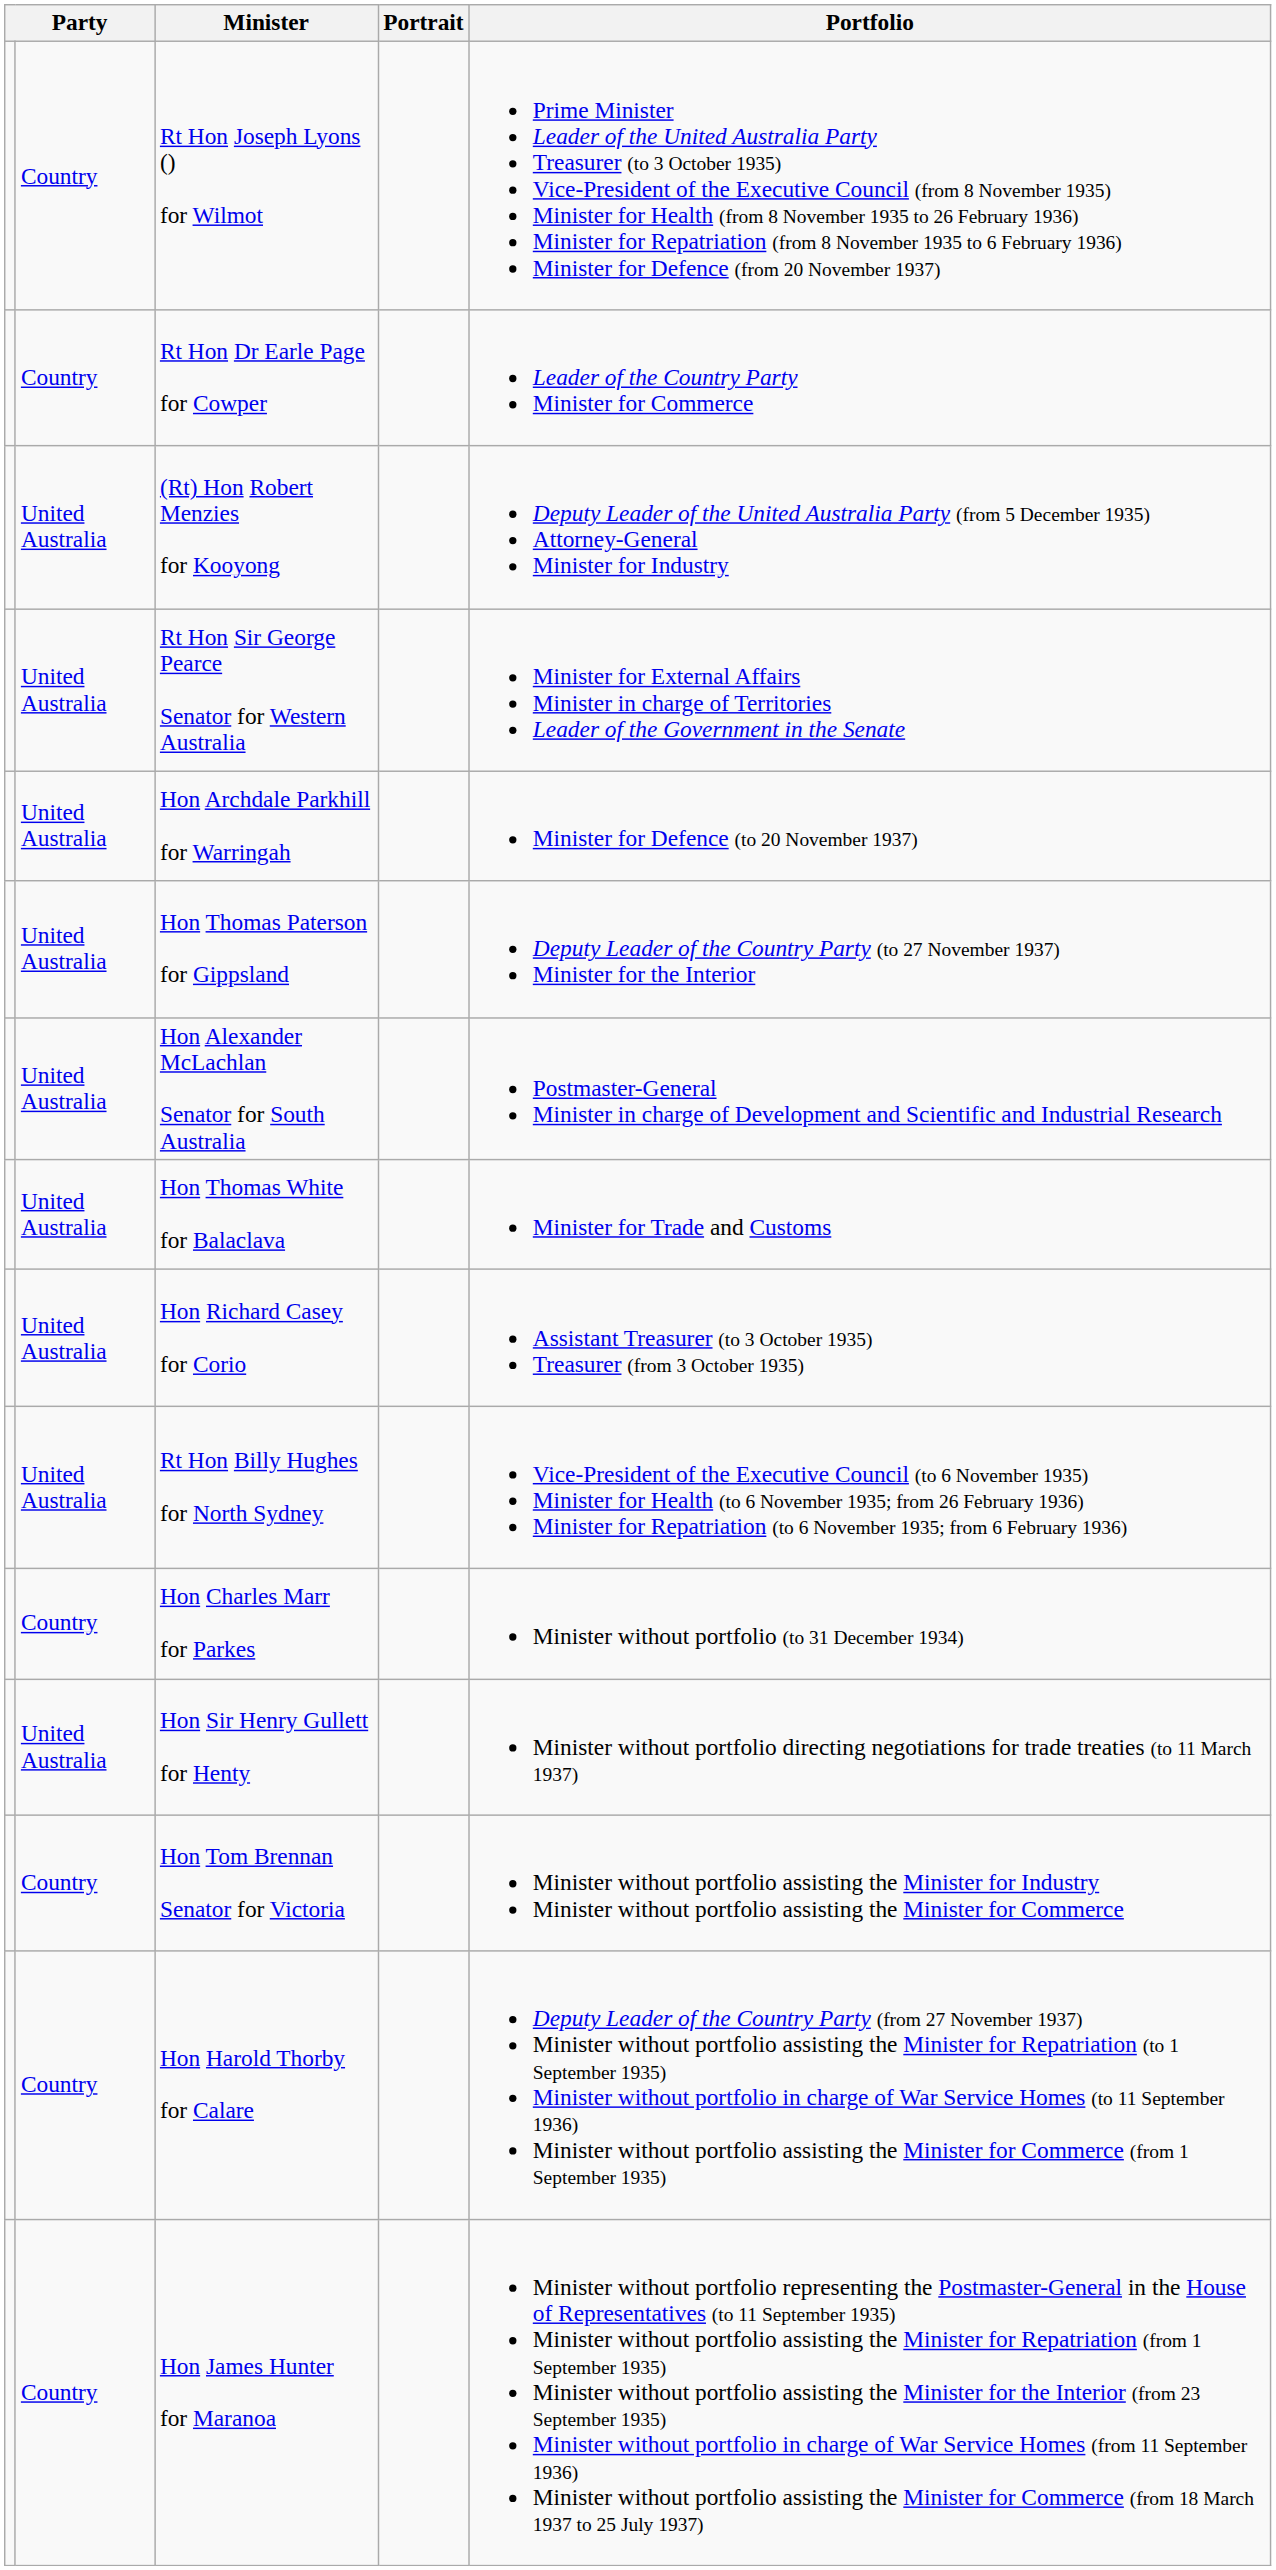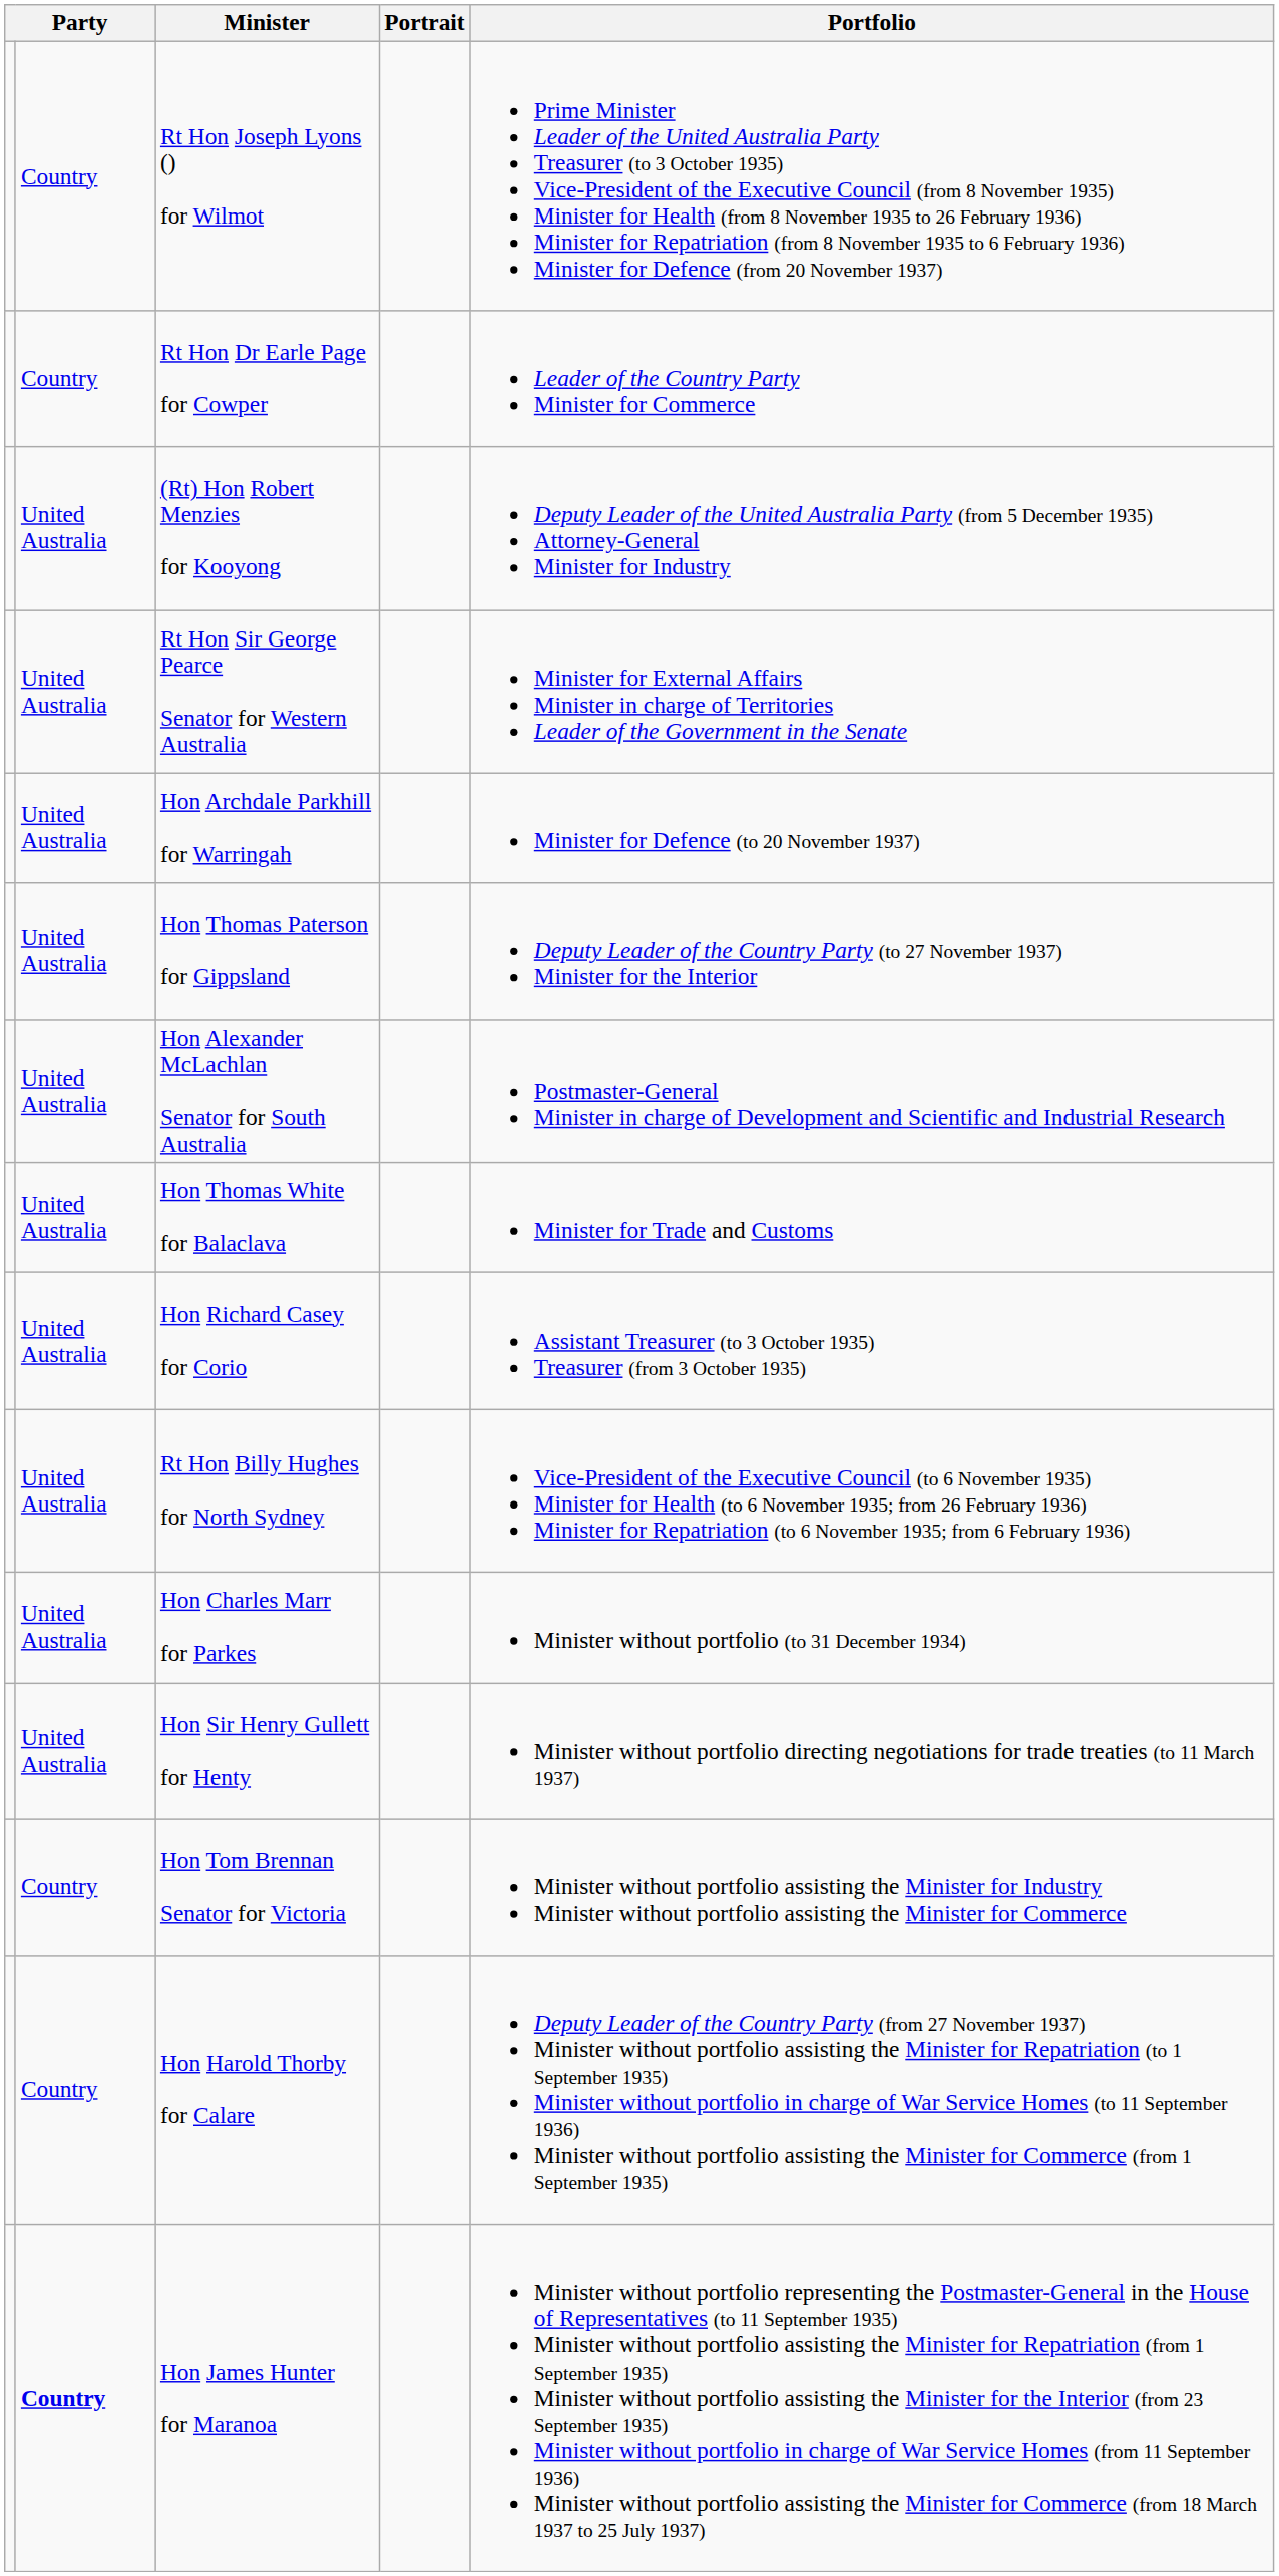 <table class="wikitable sortable">
 <tr>
 <th colspan="2">Party</th>
 <th>Minister</th>
 <th>Portrait</th>
 <th>Portfolio</th>
 </tr>
 <tr>
 <td></td>
 <td><a href='#'>Country</a></td>
 <td><a href='#'>Rt Hon</a> <a href='#'>Joseph Lyons</a> () <br><br> for <a href='#'>Wilmot</a> <br></td>
 <td></td>
 <td><br><ul><li><a href='#'>Prime Minister</a></li><li><em><a href='#'>Leader of the United Australia Party</a></em></li><li><a href='#'>Treasurer</a> <small>(to 3 October 1935)</small></li><li><a href='#'>Vice-President of the Executive Council</a> <small>(from 8 November 1935)</small></li><li><a href='#'>Minister for Health</a> <small>(from 8 November 1935 to 26 February 1936)</small></li><li><a href='#'>Minister for Repatriation</a> <small>(from 8 November 1935 to 6 February 1936)</small></li><li><a href='#'>Minister for Defence</a> <small>(from 20 November 1937)</small></li></ul></td>
 </tr>
 <tr>
 <td></td>
 <td><a href='#'>Country</a></td>
 <td><a href='#'>Rt Hon</a> <a href='#'>Dr Earle Page</a> <br><br> for <a href='#'>Cowper</a> <br></td>
 <td></td>
 <td><br><ul><li><em><a href='#'>Leader of the Country Party</a></em></li><li><a href='#'>Minister for Commerce</a></li></ul></td>
 </tr>
 <tr>
 <td></td>
 <td><a href='#'>United Australia</a></td>
 <td><a href='#'>(Rt) Hon</a> <a href='#'>Robert Menzies</a>  <br><br> for <a href='#'>Kooyong</a> <br></td>
 <td></td>
 <td><br><ul><li><em><a href='#'>Deputy Leader of the United Australia Party</a></em> <small>(from 5 December 1935)</small></li><li><a href='#'>Attorney-General</a></li><li><a href='#'>Minister for Industry</a></li></ul></td>
 </tr>
 <tr>
 <td></td>
 <td><a href='#'>United Australia</a></td>
 <td><a href='#'>Rt Hon</a> <a href='#'>Sir George Pearce</a>  <br><br><a href='#'>Senator</a> for <a href='#'>Western Australia</a> <br></td>
 <td></td>
 <td><br><ul><li><a href='#'>Minister for External Affairs</a></li><li><a href='#'>Minister in charge of Territories</a></li><li><em><a href='#'>Leader of the Government in the Senate</a></em></li></ul></td>
 </tr>
 <tr>
 <td></td>
 <td><a href='#'>United Australia</a></td>
 <td><a href='#'>Hon</a> <a href='#'>Archdale Parkhill</a> <br><br> for <a href='#'>Warringah</a> <br></td>
 <td></td>
 <td><br><ul><li><a href='#'>Minister for Defence</a> <small>(to 20 November 1937)</small></li></ul></td>
 </tr>
 <tr>
 <td></td>
 <td><a href='#'>United Australia</a></td>
 <td><a href='#'>Hon</a> <a href='#'>Thomas Paterson</a> <br><br> for <a href='#'>Gippsland</a> <br></td>
 <td></td>
 <td><br><ul><li><em><a href='#'>Deputy Leader of the Country Party</a></em> <small>(to 27 November 1937)</small></li><li><a href='#'>Minister for the Interior</a></li></ul></td>
 </tr>
 <tr>
 <td></td>
 <td><a href='#'>United Australia</a></td>
 <td><a href='#'>Hon</a> <a href='#'>Alexander McLachlan</a> <br><br><a href='#'>Senator</a> for <a href='#'>South Australia</a> <br></td>
 <td></td>
 <td><br><ul><li><a href='#'>Postmaster-General</a></li><li><a href='#'>Minister in charge of Development and Scientific and Industrial Research</a></li></ul></td>
 </tr>
 <tr>
 <td></td>
 <td><a href='#'>United Australia</a></td>
 <td><a href='#'>Hon</a> <a href='#'>Thomas White</a>   <br><br> for <a href='#'>Balaclava</a> <br></td>
 <td></td>
 <td><br><ul><li><a href='#'>Minister for Trade</a> and <a href='#'>Customs</a></li></ul></td>
 </tr>
 <tr>
 <td></td>
 <td><a href='#'>United Australia</a></td>
 <td><a href='#'>Hon</a> <a href='#'>Richard Casey</a>   <br><br> for <a href='#'>Corio</a> <br></td>
 <td></td>
 <td><br><ul><li><a href='#'>Assistant Treasurer</a> <small>(to 3 October 1935)</small></li><li><a href='#'>Treasurer</a> <small>(from 3 October 1935)</small></li></ul></td>
 </tr>
 <tr>
 <td></td>
 <td><a href='#'>United Australia</a></td>
 <td><a href='#'>Rt Hon</a> <a href='#'>Billy Hughes</a>  <br><br> for <a href='#'>North Sydney</a> <br></td>
 <td></td>
 <td><br><ul><li><a href='#'>Vice-President of the Executive Council</a> <small>(to 6 November 1935)</small></li><li><a href='#'>Minister for Health</a> <small>(to 6 November 1935; from 26 February 1936)</small></li><li><a href='#'>Minister for Repatriation</a> <small>(to 6 November 1935; from 6 February 1936)</small></li></ul></td>
 </tr>
 <tr>
 <td></td>
-<td><a href='#'>Country</a></td>
+<td><a href='#'>United Australia</a></td>
 <td><a href='#'>Hon</a> <a href='#'>Charles Marr</a>   <br><br> for <a href='#'>Parkes</a> <br></td>
 <td></td>
 <td><br><ul><li>Minister without portfolio <small>(to 31 December 1934)</small></li></ul></td>
 </tr>
 <tr>
 <td></td>
 <td><a href='#'>United Australia</a></td>
 <td><a href='#'>Hon</a> <a href='#'>Sir Henry Gullett</a>  <br><br> for <a href='#'>Henty</a> <br></td>
 <td></td>
 <td><br><ul><li>Minister without portfolio directing negotiations for trade treaties <small>(to 11 March 1937)</small></li></ul></td>
 </tr>
 <tr>
 <td></td>
 <td><a href='#'>Country</a></td>
 <td><a href='#'>Hon</a> <a href='#'>Tom Brennan</a>  <br><br><a href='#'>Senator</a> for <a href='#'>Victoria</a> <br></td>
 <td></td>
 <td><br><ul><li>Minister without portfolio assisting the <a href='#'>Minister for Industry</a></li><li>Minister without portfolio assisting the <a href='#'>Minister for Commerce</a></li></ul></td>
 </tr>
 <tr>
 <td></td>
 <td><a href='#'>Country</a></td>
 <td><a href='#'>Hon</a> <a href='#'>Harold Thorby</a> <br><br> for <a href='#'>Calare</a> <br></td>
 <td></td>
 <td><br><ul><li><em><a href='#'>Deputy Leader of the Country Party</a></em> <small>(from 27 November 1937)</small></li><li>Minister without portfolio assisting the <a href='#'>Minister for Repatriation</a> <small>(to 1 September 1935)</small></li><li><a href='#'>Minister without portfolio in charge of War Service Homes</a> <small>(to 11 September 1936)</small></li><li>Minister without portfolio assisting the <a href='#'>Minister for Commerce</a> <small>(from 1 September 1935)</small></li></ul></td>
 </tr>
 <tr>
 <td></td>
-<td><a href='#'>Country</a></td>
+<td><strong><a href='#'>Country</a></strong></td>
 <td><a href='#'>Hon</a> <a href='#'>James Hunter</a> <br><br> for <a href='#'>Maranoa</a> <br></td>
 <td></td>
 <td><br><ul><li>Minister without portfolio representing the <a href='#'>Postmaster-General</a> in the <a href='#'>House of Representatives</a> <small>(to 11 September 1935)</small></li><li>Minister without portfolio assisting the <a href='#'>Minister for Repatriation</a> <small>(from 1 September 1935)</small></li><li>Minister without portfolio assisting the <a href='#'>Minister for the Interior</a> <small>(from 23 September 1935)</small></li><li><a href='#'>Minister without portfolio in charge of War Service Homes</a> <small>(from 11 September 1936)</small></li><li>Minister without portfolio assisting the <a href='#'>Minister for Commerce</a> <small>(from 18 March 1937 to 25 July 1937)</small></li></ul></td>
 </tr>
 </table>
